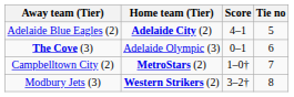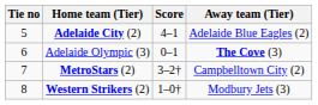 <table class="wikitable" style="text-align:center">
 <tr>
-<th>Away team (Tier)</th>
+<th>Tie no</th>
 <th>Home team (Tier)</th>
 <th>Score</th>
-<th>Tie no</th>
+<th>Away team (Tier)</th>
 </tr>
 <tr>
-<td><a href='#'>Adelaide Blue Eagles</a> (2)</td>
+<td>5</td>
 <td><strong><a href='#'>Adelaide City</a></strong> (2)</td>
 <td>4–1</td>
-<td>5</td>
+<td><a href='#'>Adelaide Blue Eagles</a> (2)</td>
 </tr>
 <tr>
-<td><strong><a href='#'>The Cove</a></strong> (3)</td>
+<td>6</td>
 <td><a href='#'>Adelaide Olympic</a> (3)</td>
 <td>0–1</td>
-<td>6</td>
+<td><strong><a href='#'>The Cove</a></strong> (3)</td>
 </tr>
 <tr>
+<td>7</td>
+<td><strong><a href='#'>MetroStars</a></strong> (2)</td>
+<td>3–2†</td>
 <td><a href='#'>Campbelltown City</a> (2)</td>
-<td><strong><a href='#'>MetroStars</a></strong> (2)</td>
-<td>1–0†</td>
-<td>7</td>
 </tr>
 <tr>
+<td>8</td>
+<td><strong><a href='#'>Western Strikers</a></strong> (2)</td>
+<td>1–0†</td>
 <td><a href='#'>Modbury Jets</a> (3)</td>
-<td><strong><a href='#'>Western Strikers</a></strong> (2)</td>
-<td>3–2†</td>
-<td>8</td>
 </tr>
 </table>
